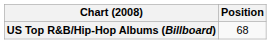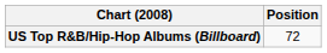 <table class="wikitable plainrowheaders" style="text-align:center">
 <tr>
 <th scope="col">Chart (2008)</th>
 <th scope="col">Position</th>
 </tr>
 <tr>
 <th scope="row">US Top R&B/Hip-Hop Albums (<em>Billboard</em>)</th>
-<td>68</td>
+<td>72</td>
 </tr>
 </table>
